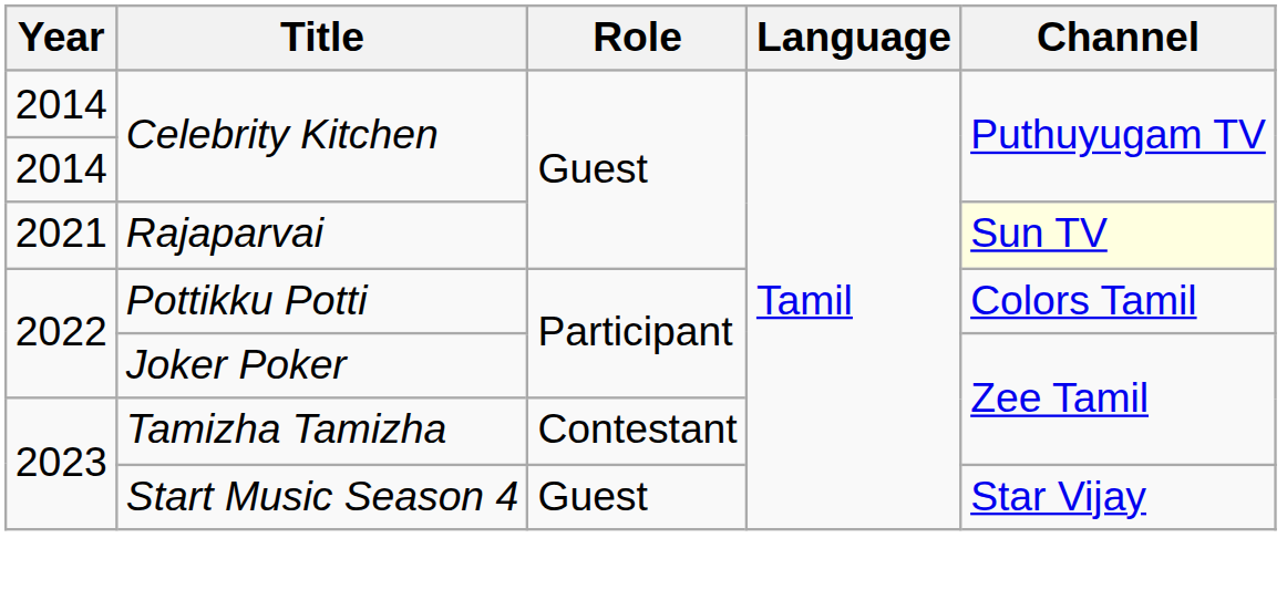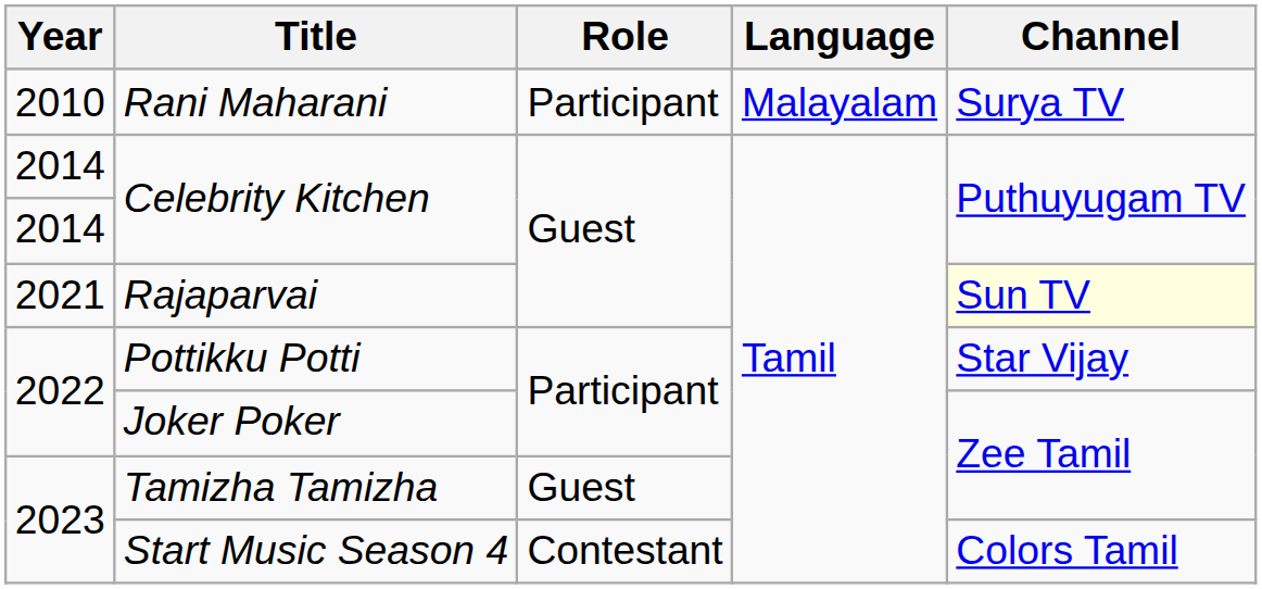 <table class="wikitable sortable">
 <tr>
 <th>Year</th>
 <th>Title</th>
 <th>Role</th>
 <th>Language</th>
 <th>Channel</th>
+</tr>
+<tr>
+<td>2010</td>
+<td><em>Rani Maharani</em></td>
+<td>Participant</td>
+<td><a href='#'>Malayalam</a></td>
+<td><a href='#'>Surya TV</a></td>
 </tr>
 <tr>
 <td>2014</td>
 <td rowspan="2"><em>Celebrity Kitchen</em></td>
 <td rowspan="3">Guest</td>
 <td rowspan="7"><a href='#'>Tamil</a></td>
 <td rowspan="2"><a href='#'>Puthuyugam TV</a></td>
 </tr>
 <tr>
 <td>2014</td>
 </tr>
 <tr>
 <td>2021</td>
 <td><em>Rajaparvai</em></td>
 <td style="background: lightyellow;"><a href='#'>Sun TV</a></td>
 </tr>
 <tr>
 <td rowspan="2">2022</td>
 <td><em>Pottikku Potti</em></td>
 <td rowspan="2">Participant</td>
-<td><a href='#'>Colors Tamil</a></td>
+<td><a href='#'>Star Vijay</a></td>
 </tr>
 <tr>
 <td><em>Joker Poker</em></td>
 <td rowspan="2"><a href='#'>Zee Tamil</a></td>
 </tr>
 <tr>
 <td rowspan="2">2023</td>
 <td><em>Tamizha Tamizha</em></td>
-<td>Contestant</td>
+<td>Guest</td>
 </tr>
 <tr>
 <td><em>Start Music Season 4</em></td>
-<td>Guest</td>
-<td><a href='#'>Star Vijay</a></td>
+<td>Contestant</td>
+<td><a href='#'>Colors Tamil</a></td>
 </tr>
 </table>
